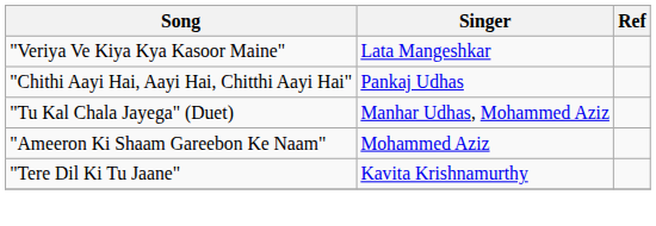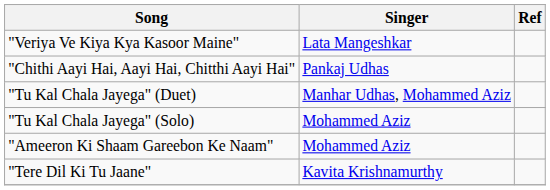 <table class="wikitable" style="font-size:95%;">
 <tr>
 <th>Song</th>
 <th>Singer</th>
 <th>Ref</th>
 </tr>
 <tr>
 <td>"Veriya Ve Kiya Kya Kasoor Maine"</td>
 <td><a href='#'>Lata Mangeshkar</a></td>
 <td></td>
 </tr>
 <tr>
 <td>"Chithi Aayi Hai, Aayi Hai, Chitthi Aayi Hai"</td>
 <td><a href='#'>Pankaj Udhas</a></td>
 <td></td>
 </tr>
 <tr>
 <td>"Tu Kal Chala Jayega" (Duet)</td>
 <td><a href='#'>Manhar Udhas</a>, <a href='#'>Mohammed Aziz</a></td>
 <td></td>
 </tr>
 <tr>
+<td>"Tu Kal Chala Jayega" (Solo)</td>
+<td><a href='#'>Mohammed Aziz</a></td>
+<td></td>
+</tr>
+<tr>
 <td>"Ameeron Ki Shaam Gareebon Ke Naam"</td>
 <td><a href='#'>Mohammed Aziz</a></td>
 <td></td>
 </tr>
 <tr>
 <td>"Tere Dil Ki Tu Jaane"</td>
 <td><a href='#'>Kavita Krishnamurthy</a></td>
 <td></td>
 </tr>
 <tr>
 </tr>
 </table>
